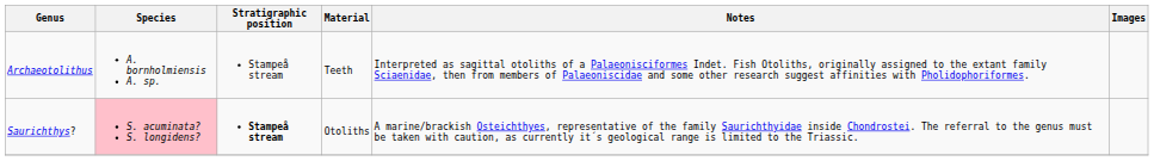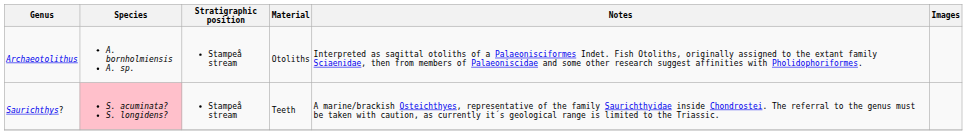 <table class = "wikitable">
 <tr>
 <th>Genus</th>
 <th>Species</th>
 <th>Stratigraphic position</th>
 <th>Material</th>
 <th>Notes</th>
 <th>Images</th>
 </tr>
 <tr>
 <td><br><em><a href='#'>Archaeotolithus</a></em></td>
 <td><br><ul><li><em>A. bornholmiensis</em></li><li><em>A. sp.</em></li></ul></td>
 <td><br><ul><li>Stampeå stream</li></ul></td>
-<td><br>Teeth</td>
+<td><br>Otoliths</td>
 <td><br>Interpreted as sagittal otoliths of a <a href='#'>Palaeonisciformes</a> Indet. Fish Otoliths, originally assigned to the extant family <a href='#'>Sciaenidae</a>, then from members of <a href='#'>Palaeoniscidae</a> and some other research suggest affinities with <a href='#'>Pholidophoriformes</a>.</td>
 <td></td>
 </tr>
 <tr>
 <td><br><em><a href='#'>Saurichthys</a></em>?</td>
 <td style="background: pink;"><br><ul><li><em>S. acuminata?</em></li><li><em>S. longidens?</em></li></ul></td>
-<td><strong><br><ul><li>Stampeå stream</li></ul></strong></td>
-<td><br>Otoliths</td>
+<td><br><ul><li>Stampeå stream</li></ul></td>
+<td><br>Teeth</td>
 <td><br>A marine/brackish <a href='#'>Osteichthyes</a>, representative of the family <a href='#'>Saurichthyidae</a> inside <a href='#'>Chondrostei</a>. The referral to the genus must be taken with caution, as currently it´s geological range is limited to the Triassic.</td>
 <td><br></td>
 </tr>
 <tr>
 </tr>
 </table>
